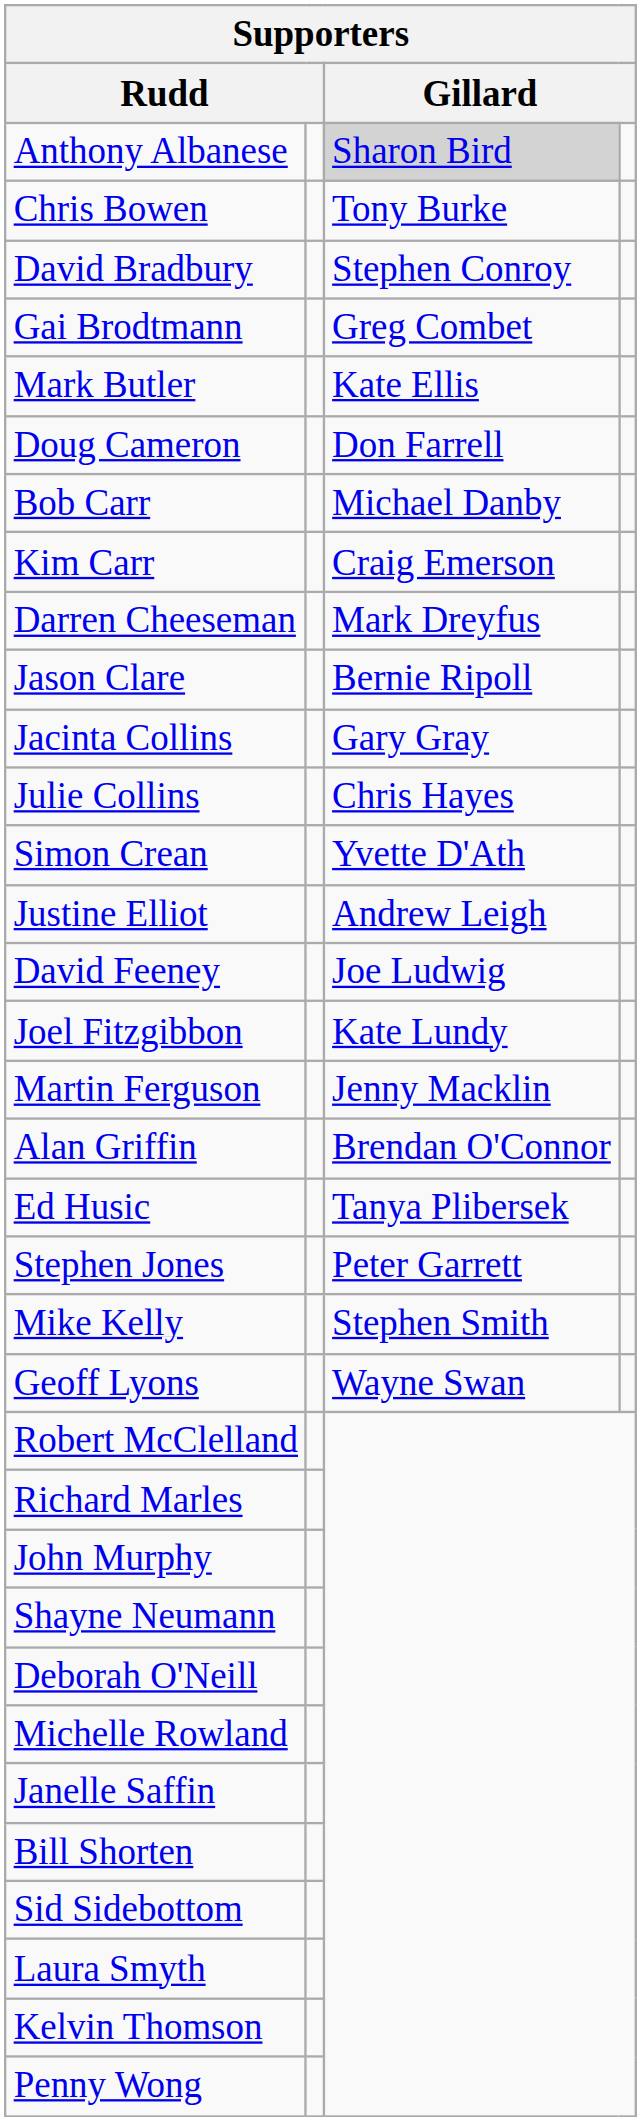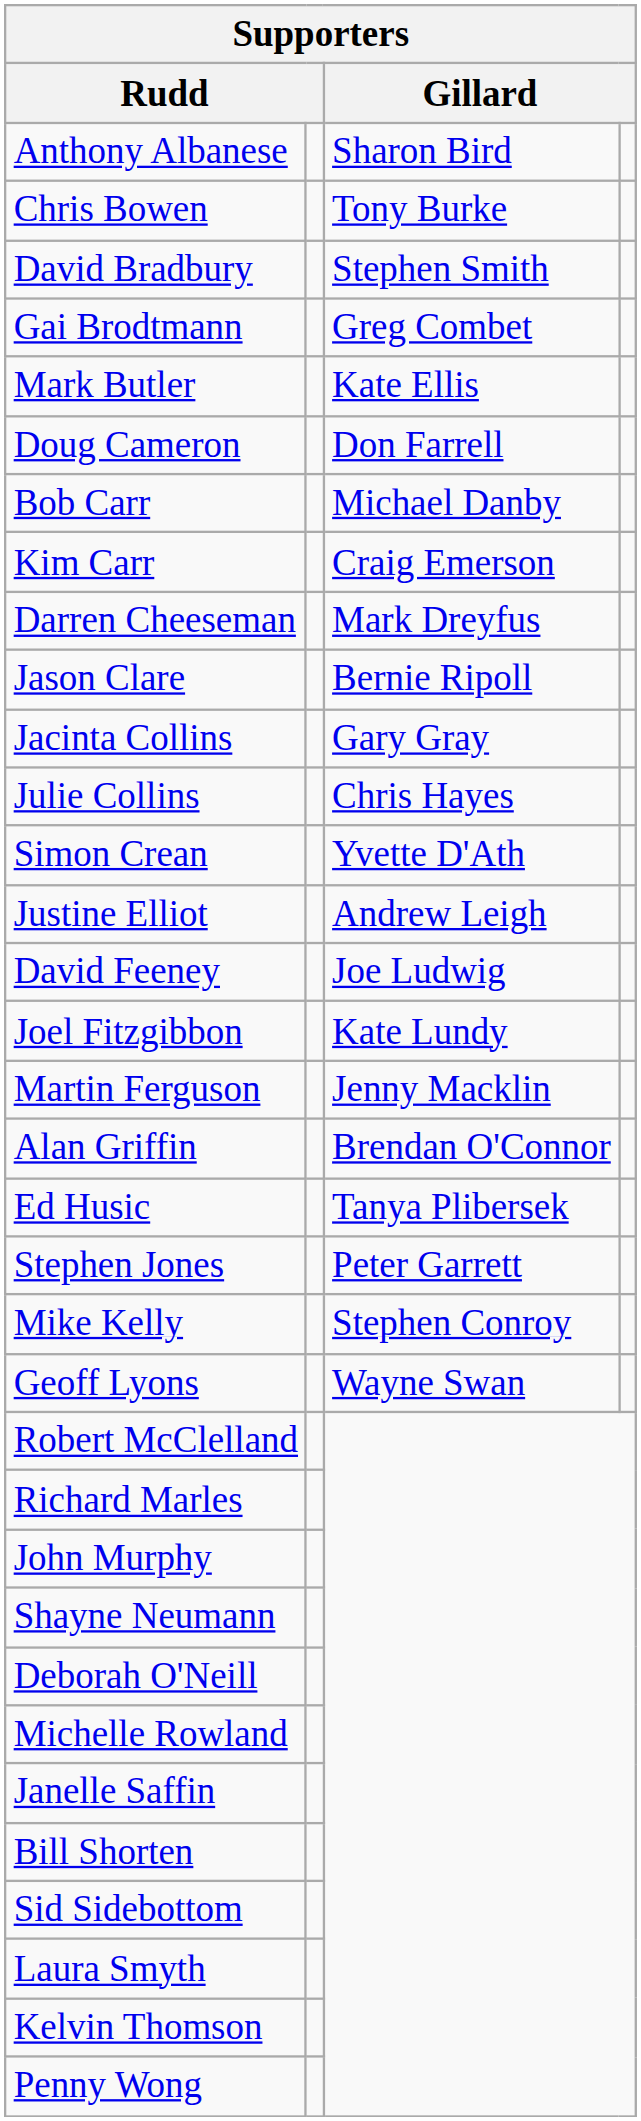 <table class="wikitable">
 <tr>
 <th colspan=4>Supporters</th>
 </tr>
 <tr>
 <th colspan=2>Rudd</th>
 <th colspan=2>Gillard</th>
 </tr>
 <tr>
 <td><a href='#'>Anthony Albanese</a></td>
 <td></td>
-<td style="background: lightgrey;"><a href='#'>Sharon Bird</a></td>
+<td><a href='#'>Sharon Bird</a></td>
 <td></td>
 </tr>
 <tr>
 <td><a href='#'>Chris Bowen</a></td>
 <td></td>
 <td><a href='#'>Tony Burke</a></td>
 <td></td>
 </tr>
 <tr>
 <td><a href='#'>David Bradbury</a></td>
 <td></td>
-<td><a href='#'>Stephen Conroy</a></td>
+<td><a href='#'>Stephen Smith</a></td>
 <td></td>
 </tr>
 <tr>
 <td><a href='#'>Gai Brodtmann</a></td>
 <td></td>
 <td><a href='#'>Greg Combet</a></td>
 <td></td>
 </tr>
 <tr>
 <td><a href='#'>Mark Butler</a></td>
 <td></td>
 <td><a href='#'>Kate Ellis</a></td>
 <td></td>
 </tr>
 <tr>
 <td><a href='#'>Doug Cameron</a></td>
 <td></td>
 <td><a href='#'>Don Farrell</a></td>
 <td></td>
 </tr>
 <tr>
 <td><a href='#'>Bob Carr</a></td>
 <td></td>
 <td><a href='#'>Michael Danby</a></td>
 <td></td>
 </tr>
 <tr>
 <td><a href='#'>Kim Carr</a></td>
 <td></td>
 <td><a href='#'>Craig Emerson</a></td>
 <td></td>
 </tr>
 <tr>
 <td><a href='#'>Darren Cheeseman</a></td>
 <td></td>
 <td><a href='#'>Mark Dreyfus</a></td>
 <td></td>
 </tr>
 <tr>
 <td><a href='#'>Jason Clare</a></td>
 <td></td>
 <td><a href='#'>Bernie Ripoll</a></td>
 <td></td>
 </tr>
 <tr>
 <td><a href='#'>Jacinta Collins</a></td>
 <td></td>
 <td><a href='#'>Gary Gray</a></td>
 <td></td>
 </tr>
 <tr>
 <td><a href='#'>Julie Collins</a></td>
 <td></td>
 <td><a href='#'>Chris Hayes</a></td>
 <td></td>
 </tr>
 <tr>
 <td><a href='#'>Simon Crean</a></td>
 <td></td>
 <td><a href='#'>Yvette D'Ath</a></td>
 <td></td>
 </tr>
 <tr>
 <td><a href='#'>Justine Elliot</a></td>
 <td></td>
 <td><a href='#'>Andrew Leigh</a></td>
 <td></td>
 </tr>
 <tr>
 <td><a href='#'>David Feeney</a></td>
 <td></td>
 <td><a href='#'>Joe Ludwig</a></td>
 <td></td>
 </tr>
 <tr>
 <td><a href='#'>Joel Fitzgibbon</a></td>
 <td></td>
 <td><a href='#'>Kate Lundy</a></td>
 <td></td>
 </tr>
 <tr>
 <td><a href='#'>Martin Ferguson</a></td>
 <td></td>
 <td><a href='#'>Jenny Macklin</a></td>
 <td></td>
 </tr>
 <tr>
 <td><a href='#'>Alan Griffin</a></td>
 <td></td>
 <td><a href='#'>Brendan O'Connor</a></td>
 <td></td>
 </tr>
 <tr>
 <td><a href='#'>Ed Husic</a></td>
 <td></td>
 <td><a href='#'>Tanya Plibersek</a></td>
 <td></td>
 </tr>
 <tr>
 <td><a href='#'>Stephen Jones</a></td>
 <td></td>
 <td><a href='#'>Peter Garrett</a></td>
 <td></td>
 </tr>
 <tr>
 <td><a href='#'>Mike Kelly</a></td>
 <td></td>
-<td><a href='#'>Stephen Smith</a></td>
+<td><a href='#'>Stephen Conroy</a></td>
 <td></td>
 </tr>
 <tr>
 <td><a href='#'>Geoff Lyons</a></td>
 <td></td>
 <td><a href='#'>Wayne Swan</a></td>
 <td></td>
 </tr>
 <tr>
 <td><a href='#'>Robert McClelland</a></td>
 <td></td>
 </tr>
 <tr>
 <td><a href='#'>Richard Marles</a></td>
 <td></td>
 </tr>
 <tr>
 <td><a href='#'>John Murphy</a></td>
 <td></td>
 </tr>
 <tr>
 <td><a href='#'>Shayne Neumann</a></td>
 <td></td>
 </tr>
 <tr>
 <td><a href='#'>Deborah O'Neill</a></td>
 <td></td>
 </tr>
 <tr>
 <td><a href='#'>Michelle Rowland</a></td>
 <td></td>
 </tr>
 <tr>
 <td><a href='#'>Janelle Saffin</a></td>
 <td></td>
 </tr>
 <tr>
 <td><a href='#'>Bill Shorten</a></td>
 <td></td>
 </tr>
 <tr>
 <td><a href='#'>Sid Sidebottom</a></td>
 <td></td>
 </tr>
 <tr>
 <td><a href='#'>Laura Smyth</a></td>
 <td></td>
 </tr>
 <tr>
 <td><a href='#'>Kelvin Thomson</a></td>
 <td></td>
 </tr>
 <tr>
 <td><a href='#'>Penny Wong</a></td>
 <td></td>
 </tr>
 </table>
